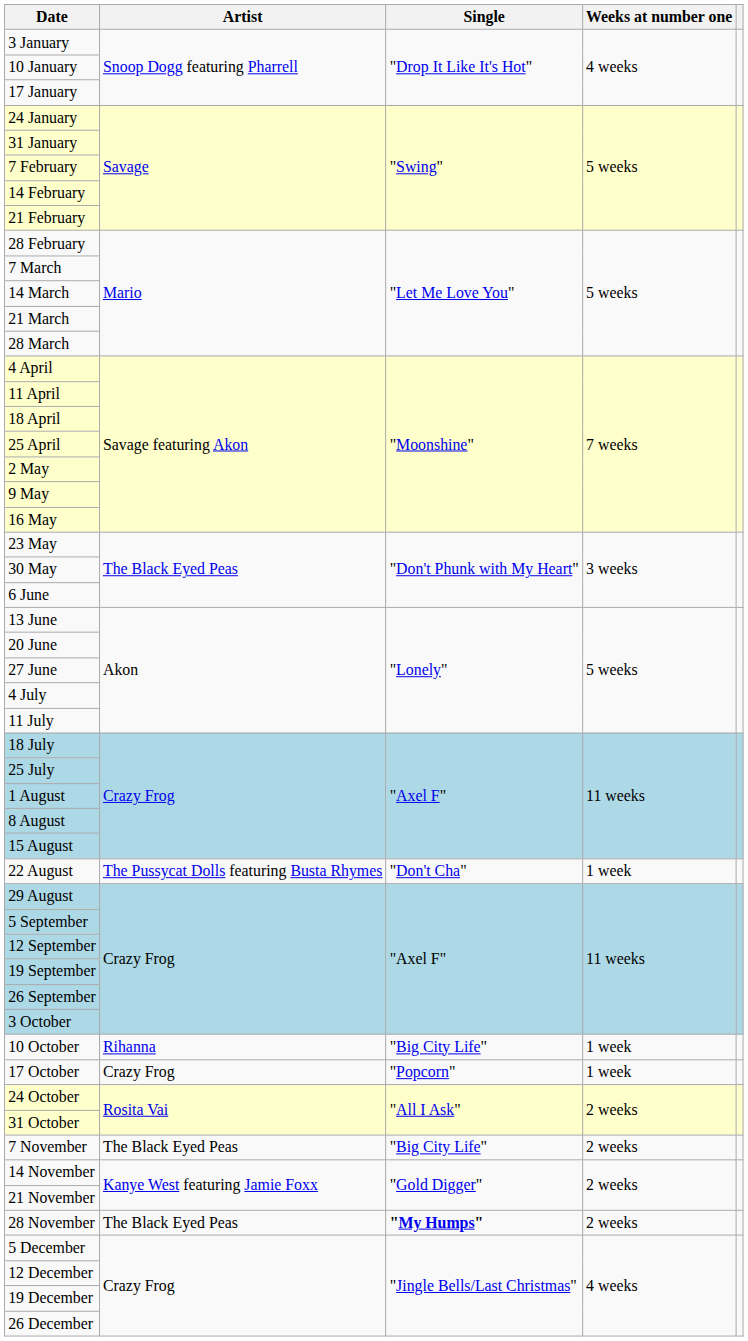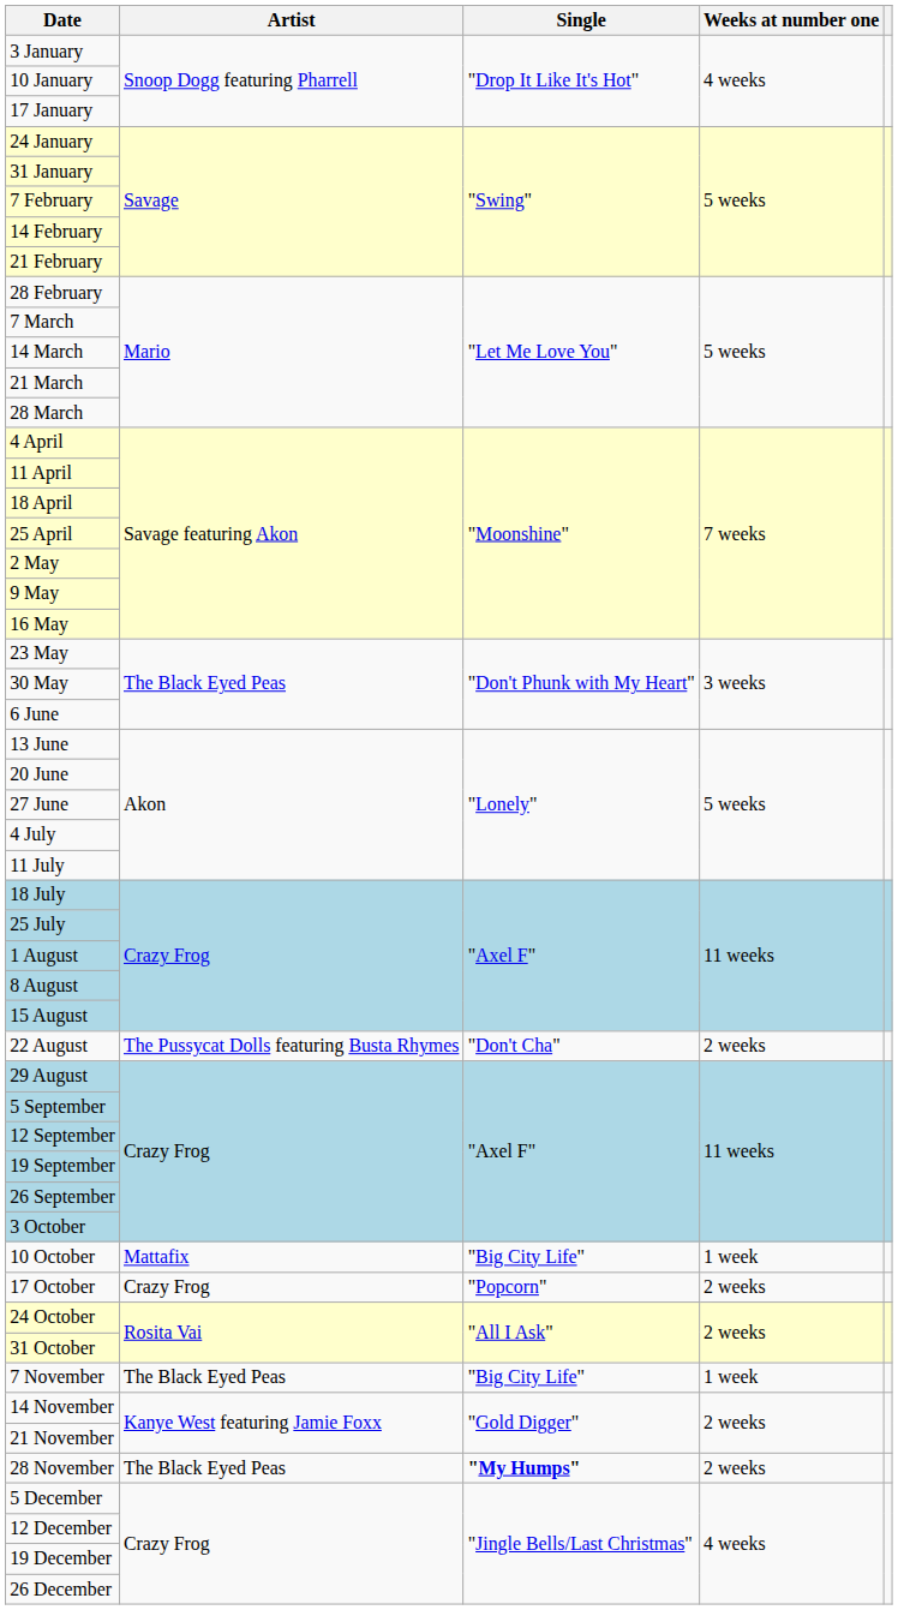 <table class="wikitable">
 <tr>
 <th>Date</th>
 <th>Artist</th>
 <th>Single</th>
 <th>Weeks at number one</th>
 <th></th>
 </tr>
 <tr>
 <td>3 January</td>
 <td rowspan="3"><a href='#'>Snoop Dogg</a> featuring <a href='#'>Pharrell</a></td>
 <td rowspan="3">"<a href='#'>Drop It Like It's Hot</a>"</td>
 <td rowspan="3">4 weeks</td>
 <td rowspan="3"></td>
 </tr>
 <tr>
 <td>10 January</td>
 </tr>
 <tr>
 <td>17 January</td>
 </tr>
 <tr bgcolor="#FFFFCC">
 <td>24 January</td>
 <td rowspan="5"><a href='#'>Savage</a></td>
 <td rowspan="5">"<a href='#'>Swing</a>"</td>
 <td rowspan="5">5 weeks</td>
 <td rowspan="5"></td>
 </tr>
 <tr bgcolor="#FFFFCC">
 <td>31 January</td>
 </tr>
 <tr bgcolor="#FFFFCC">
 <td>7 February</td>
 </tr>
 <tr bgcolor="#FFFFCC">
 <td>14 February</td>
 </tr>
 <tr bgcolor="#FFFFCC">
 <td>21 February</td>
 </tr>
 <tr>
 <td>28 February</td>
 <td rowspan="5"><a href='#'>Mario</a></td>
 <td rowspan="5">"<a href='#'>Let Me Love You</a>"</td>
 <td rowspan="5">5 weeks</td>
 <td rowspan="5"></td>
 </tr>
 <tr>
 <td>7 March</td>
 </tr>
 <tr>
 <td>14 March</td>
 </tr>
 <tr>
 <td>21 March</td>
 </tr>
 <tr>
 <td>28 March</td>
 </tr>
 <tr bgcolor="#FFFFCC">
 <td>4 April</td>
 <td rowspan="7">Savage featuring <a href='#'>Akon</a></td>
 <td rowspan="7">"<a href='#'>Moonshine</a>"</td>
 <td rowspan="7">7 weeks</td>
 <td rowspan="7"></td>
 </tr>
 <tr bgcolor="#FFFFCC">
 <td>11 April</td>
 </tr>
 <tr bgcolor="#FFFFCC">
 <td>18 April</td>
 </tr>
 <tr bgcolor="#FFFFCC">
 <td>25 April</td>
 </tr>
 <tr bgcolor="#FFFFCC">
 <td>2 May</td>
 </tr>
 <tr bgcolor="#FFFFCC">
 <td>9 May</td>
 </tr>
 <tr bgcolor="#FFFFCC">
 <td>16 May</td>
 </tr>
 <tr>
 <td>23 May</td>
 <td rowspan="3"><a href='#'>The Black Eyed Peas</a></td>
 <td rowspan="3">"<a href='#'>Don't Phunk with My Heart</a>"</td>
 <td rowspan="3">3 weeks</td>
 <td rowspan="3"></td>
 </tr>
 <tr>
 <td>30 May</td>
 </tr>
 <tr>
 <td>6 June</td>
 </tr>
 <tr>
 <td>13 June</td>
 <td rowspan="5">Akon</td>
 <td rowspan="5">"<a href='#'>Lonely</a>"</td>
 <td rowspan="5">5 weeks</td>
 <td rowspan="5"></td>
 </tr>
 <tr>
 <td>20 June</td>
 </tr>
 <tr>
 <td>27 June</td>
 </tr>
 <tr>
 <td>4 July</td>
 </tr>
 <tr>
 <td>11 July</td>
 </tr>
 <tr bgcolor="lightblue">
 <td>18 July</td>
 <td rowspan="5"><a href='#'>Crazy Frog</a></td>
 <td rowspan="5">"<a href='#'>Axel F</a>"</td>
 <td rowspan="5">11 weeks</td>
 <td rowspan="5"></td>
 </tr>
 <tr bgcolor="lightblue">
 <td>25 July</td>
 </tr>
 <tr bgcolor="lightblue">
 <td>1 August</td>
 </tr>
 <tr bgcolor="lightblue">
 <td>8 August</td>
 </tr>
 <tr bgcolor="lightblue">
 <td>15 August</td>
 </tr>
 <tr>
 <td>22 August</td>
 <td><a href='#'>The Pussycat Dolls</a> featuring <a href='#'>Busta Rhymes</a></td>
 <td>"<a href='#'>Don't Cha</a>"</td>
-<td>1 week</td>
+<td>2 weeks</td>
 <td></td>
 </tr>
 <tr bgcolor="lightblue">
 <td>29 August</td>
 <td rowspan="6">Crazy Frog</td>
 <td rowspan="6">"Axel F"</td>
 <td rowspan="6">11 weeks</td>
 <td rowspan="6"></td>
 </tr>
 <tr bgcolor="lightblue">
 <td>5 September</td>
 </tr>
 <tr bgcolor="lightblue">
 <td>12 September</td>
 </tr>
 <tr bgcolor="lightblue">
 <td>19 September</td>
 </tr>
 <tr bgcolor="lightblue">
 <td>26 September</td>
 </tr>
 <tr bgcolor="lightblue">
 <td>3 October</td>
 </tr>
 <tr>
 <td>10 October</td>
-<td><a href='#'>Rihanna</a></td>
+<td><a href='#'>Mattafix</a></td>
 <td>"<a href='#'>Big City Life</a>"</td>
 <td>1 week</td>
 <td></td>
 </tr>
 <tr>
 <td>17 October</td>
 <td>Crazy Frog</td>
 <td>"<a href='#'>Popcorn</a>"</td>
-<td>1 week</td>
+<td>2 weeks</td>
 <td></td>
 </tr>
 <tr bgcolor="#FFFFCC">
 <td>24 October</td>
 <td rowspan="2"><a href='#'>Rosita Vai</a></td>
 <td rowspan="2">"<a href='#'>All I Ask</a>"</td>
 <td rowspan="2">2 weeks</td>
 <td rowspan="2"></td>
 </tr>
 <tr bgcolor="#FFFFCC">
 <td>31 October</td>
 </tr>
 <tr>
 <td>7 November</td>
 <td>The Black Eyed Peas</td>
 <td>"<a href='#'>Big City Life</a>"</td>
-<td>2 weeks</td>
+<td>1 week</td>
 <td></td>
 </tr>
 <tr>
 <td>14 November</td>
 <td rowspan="2"><a href='#'>Kanye West</a> featuring <a href='#'>Jamie Foxx</a></td>
 <td rowspan="2">"<a href='#'>Gold Digger</a>"</td>
 <td rowspan="2">2 weeks</td>
 <td rowspan="2"></td>
 </tr>
 <tr>
 <td>21 November</td>
 </tr>
 <tr>
 <td>28 November</td>
 <td>The Black Eyed Peas</td>
 <td><strong>"<a href='#'>My Humps</a>"</strong></td>
 <td>2 weeks</td>
 <td></td>
 </tr>
 <tr>
 <td>5 December</td>
 <td rowspan="4">Crazy Frog</td>
 <td rowspan="4">"<a href='#'>Jingle Bells/Last Christmas</a>"</td>
 <td rowspan="4">4 weeks</td>
 <td rowspan="4"></td>
 </tr>
 <tr>
 <td>12 December</td>
 </tr>
 <tr>
 <td>19 December</td>
 </tr>
 <tr>
 <td>26 December</td>
 </tr>
 </table>
